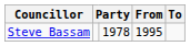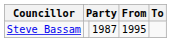 <table class=wikitable>
 <tr>
 <th>Councillor</th>
 <th colspan=2>Party</th>
 <th>From</th>
 <th>To</th>
 </tr>
 <tr>
 <td><a href='#'>Steve Bassam</a></td>
 <td></td>
-<td align=right>1978</td>
+<td align=right>1987</td>
 <td align=right>1995</td>
 </tr>
 </table>
